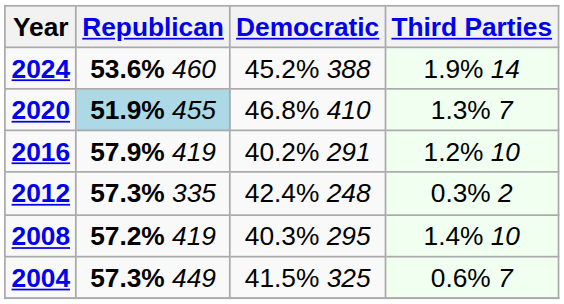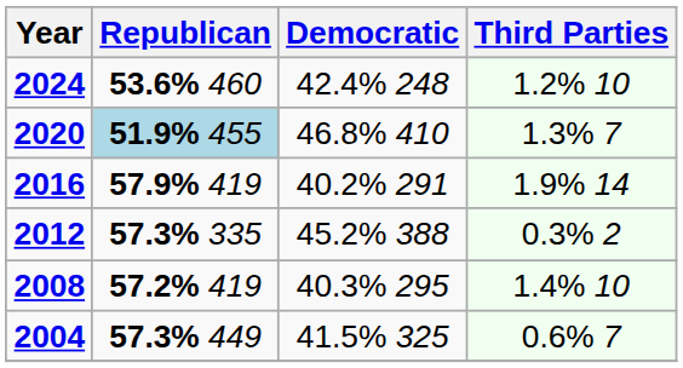 <table class="wikitable" style="float:right; font-size:95%;">
 <tr>
 <th>Year</th>
 <th><a href='#'>Republican</a></th>
 <th><a href='#'>Democratic</a></th>
 <th><a href='#'>Third Parties</a></th>
 </tr>
 <tr>
 <td style="text-align:center;" ><strong><a href='#'>2024</a></strong></td>
 <td style="text-align:center;" ><strong>53.6%</strong> <em>460</em></td>
-<td style="text-align:center;" >45.2%  <em>388</em></td>
-<td style="text-align:center; background:honeyDew;">1.9% <em>14</em></td>
+<td style="text-align:center;" >42.4%  <em>248</em></td>
+<td style="text-align:center; background:honeyDew;">1.2% <em>10</em></td>
 </tr>
 <tr>
 <td style="text-align:center;" ><strong><a href='#'>2020</a></strong></td>
 <td style="background: lightblue; text-align:center;" ><strong>51.9%</strong> <em>455</em></td>
 <td style="text-align:center;" >46.8%  <em>410</em></td>
 <td style="text-align:center; background:honeyDew;">1.3% <em>7</em></td>
 </tr>
 <tr>
 <td style="text-align:center;" ><strong><a href='#'>2016</a></strong></td>
 <td style="text-align:center;" ><strong>57.9%</strong> <em>419</em></td>
 <td style="text-align:center;" >40.2% <em>291</em></td>
-<td style="text-align:center; background:honeyDew;">1.2% <em>10</em></td>
+<td style="text-align:center; background:honeyDew;">1.9% <em>14</em></td>
 </tr>
 <tr>
 <td style="text-align:center;" ><strong><a href='#'>2012</a></strong></td>
 <td style="text-align:center;" ><strong>57.3%</strong> <em>335</em></td>
-<td style="text-align:center;" >42.4%  <em>248</em></td>
+<td style="text-align:center;" >45.2%  <em>388</em></td>
 <td style="text-align:center; background:honeyDew;">0.3% <em>2</em></td>
 </tr>
 <tr>
 <td style="text-align:center;" ><strong><a href='#'>2008</a></strong></td>
 <td style="text-align:center;" ><strong>57.2%</strong> <em>419</em></td>
 <td style="text-align:center;" >40.3%  <em>295</em></td>
 <td style="text-align:center; background:honeyDew;">1.4% <em>10</em></td>
 </tr>
 <tr>
 <td style="text-align:center;" ><strong><a href='#'>2004</a></strong></td>
 <td style="text-align:center;" ><strong>57.3%</strong> <em>449</em></td>
 <td style="text-align:center;" >41.5%   <em>325</em></td>
 <td style="text-align:center; background:honeyDew;">0.6% <em>7</em></td>
 </tr>
 <tr>
 </tr>
 </table>
